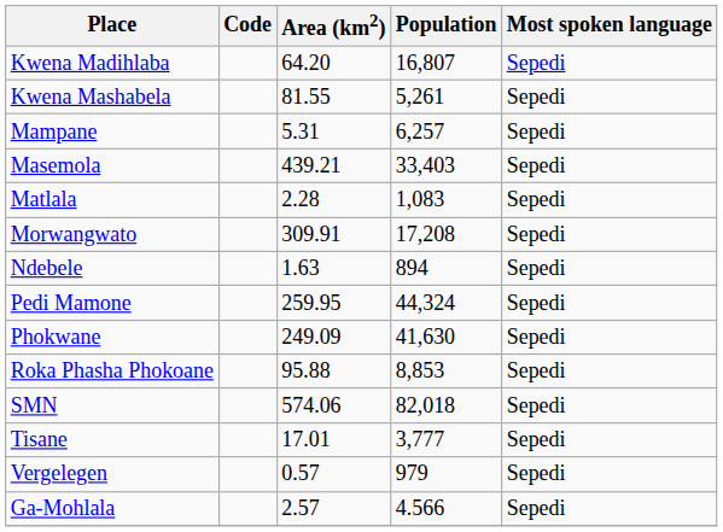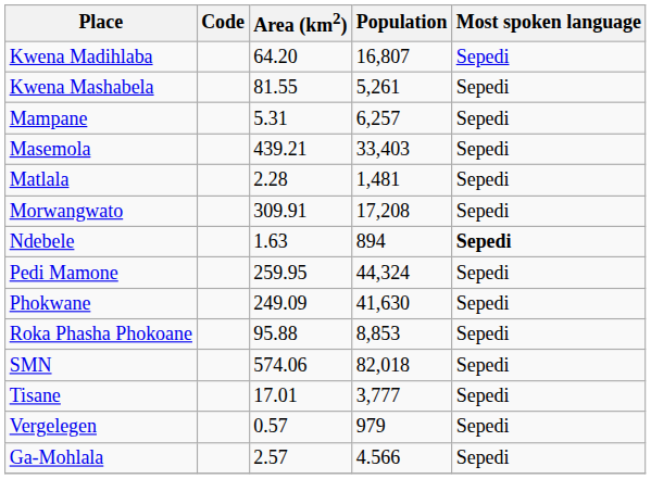 <table class="wikitable sortable">
 <tr>
 <th>Place</th>
 <th>Code</th>
 <th>Area (km<sup>2</sup>)</th>
 <th>Population</th>
 <th>Most spoken language</th>
 </tr>
 <tr>
 <td><a href='#'>Kwena Madihlaba</a></td>
 <td></td>
 <td>64.20</td>
 <td>16,807</td>
 <td><a href='#'>Sepedi</a></td>
 </tr>
 <tr>
 <td><a href='#'>Kwena Mashabela</a></td>
 <td></td>
 <td>81.55</td>
 <td>5,261</td>
 <td>Sepedi</td>
 </tr>
 <tr>
 <td><a href='#'>Mampane</a></td>
 <td></td>
 <td>5.31</td>
 <td>6,257</td>
 <td>Sepedi</td>
 </tr>
 <tr>
 <td><a href='#'>Masemola</a></td>
 <td></td>
 <td>439.21</td>
 <td>33,403</td>
 <td>Sepedi</td>
 </tr>
 <tr>
 <td><a href='#'>Matlala</a></td>
 <td></td>
 <td>2.28</td>
-<td>1,083</td>
+<td>1,481</td>
 <td>Sepedi</td>
 </tr>
 <tr>
 <td><a href='#'>Morwangwato</a></td>
 <td></td>
 <td>309.91</td>
 <td>17,208</td>
 <td>Sepedi</td>
 </tr>
 <tr>
 <td><a href='#'>Ndebele</a></td>
 <td></td>
 <td>1.63</td>
 <td>894</td>
-<td>Sepedi</td>
+<td><strong>Sepedi</strong></td>
 </tr>
 <tr>
 <td><a href='#'>Pedi Mamone</a></td>
 <td></td>
 <td>259.95</td>
 <td>44,324</td>
 <td>Sepedi</td>
 </tr>
 <tr>
 <td><a href='#'>Phokwane</a></td>
 <td></td>
 <td>249.09</td>
 <td>41,630</td>
 <td>Sepedi</td>
 </tr>
 <tr>
 <td><a href='#'>Roka Phasha Phokoane</a></td>
 <td></td>
 <td>95.88</td>
 <td>8,853</td>
 <td>Sepedi</td>
 </tr>
 <tr>
 <td><a href='#'>SMN</a></td>
 <td></td>
 <td>574.06</td>
 <td>82,018</td>
 <td>Sepedi</td>
 </tr>
 <tr>
 <td><a href='#'>Tisane</a></td>
 <td></td>
 <td>17.01</td>
 <td>3,777</td>
 <td>Sepedi</td>
 </tr>
 <tr>
 <td><a href='#'>Vergelegen</a></td>
 <td></td>
 <td>0.57</td>
 <td>979</td>
 <td>Sepedi</td>
 </tr>
 <tr>
 <td Ga-Mohlala, Limpopo><a href='#'>Ga-Mohlala</a></td>
 <td></td>
 <td>2.57</td>
 <td>4.566</td>
 <td>Sepedi</td>
 </tr>
 <tr>
 </tr>
 </table>
